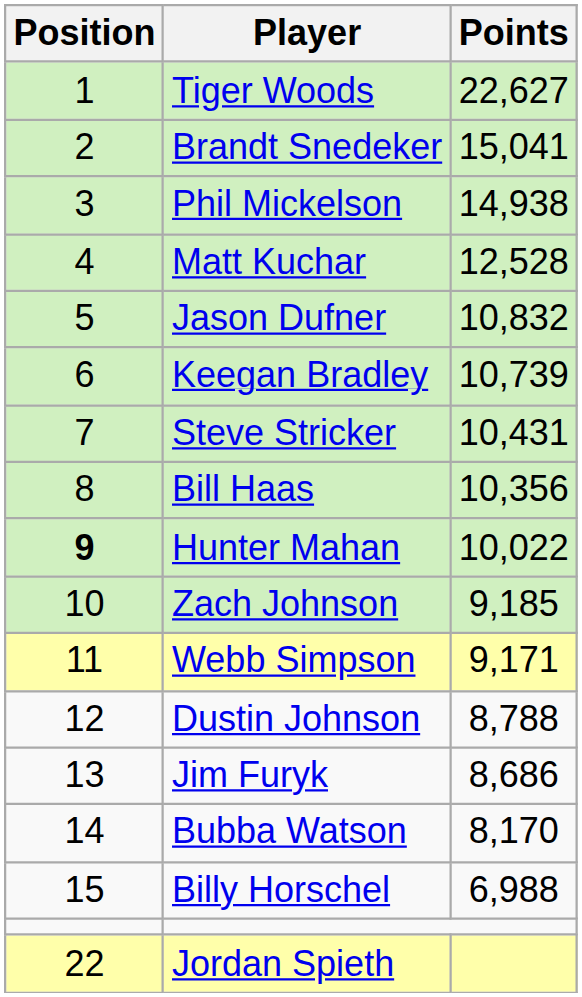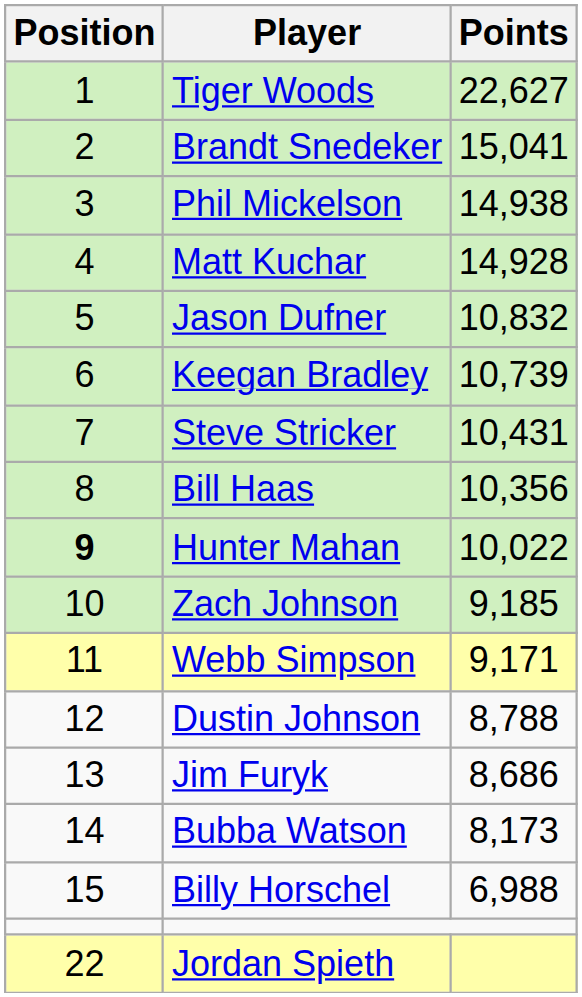 <table class=wikitable style="text-align:center">
 <tr>
 <th>Position</th>
 <th>Player</th>
 <th>Points</th>
 </tr>
 <tr style="background:#d0f0c0;">
 <td>1</td>
 <td align=left><a href='#'>Tiger Woods</a></td>
 <td>22,627</td>
 </tr>
 <tr style="background:#d0f0c0;">
 <td>2</td>
 <td align=left><a href='#'>Brandt Snedeker</a></td>
 <td>15,041</td>
 </tr>
 <tr style="background:#d0f0c0;">
 <td>3</td>
 <td align=left><a href='#'>Phil Mickelson</a></td>
 <td>14,938</td>
 </tr>
 <tr style="background:#d0f0c0;">
 <td>4</td>
 <td align=left><a href='#'>Matt Kuchar</a></td>
-<td>12,528</td>
+<td>14,928</td>
 </tr>
 <tr style="background:#d0f0c0;">
 <td>5</td>
 <td align=left><a href='#'>Jason Dufner</a></td>
 <td>10,832</td>
 </tr>
 <tr style="background:#d0f0c0;">
 <td>6</td>
 <td align=left><a href='#'>Keegan Bradley</a></td>
 <td>10,739</td>
 </tr>
 <tr style="background:#d0f0c0;">
 <td>7</td>
 <td align=left><a href='#'>Steve Stricker</a></td>
 <td>10,431</td>
 </tr>
 <tr style="background:#d0f0c0;">
 <td>8</td>
 <td align=left><a href='#'>Bill Haas</a></td>
 <td>10,356</td>
 </tr>
 <tr style="background:#d0f0c0;">
 <td><strong>9</strong></td>
 <td align=left><a href='#'>Hunter Mahan</a></td>
 <td>10,022</td>
 </tr>
 <tr style="background:#d0f0c0;">
 <td>10</td>
 <td align=left><a href='#'>Zach Johnson</a></td>
 <td>9,185</td>
 </tr>
 <tr style="background:#ffa;">
 <td>11</td>
 <td align=left><a href='#'>Webb Simpson</a></td>
 <td>9,171</td>
 </tr>
 <tr>
 <td>12</td>
 <td align=left><a href='#'>Dustin Johnson</a></td>
 <td>8,788</td>
 </tr>
 <tr>
 <td>13</td>
 <td align=left><a href='#'>Jim Furyk</a></td>
 <td>8,686</td>
 </tr>
 <tr>
 <td>14</td>
 <td align=left><a href='#'>Bubba Watson</a></td>
-<td>8,170</td>
+<td>8,173</td>
 </tr>
 <tr>
 <td>15</td>
 <td align=left><a href='#'>Billy Horschel</a></td>
 <td>6,988</td>
 </tr>
 <tr>
 <td></td>
 </tr>
 <tr style="background:#ffa;">
 <td>22</td>
 <td align=left><a href='#'>Jordan Spieth</a></td>
 <td></td>
 </tr>
 </table>
